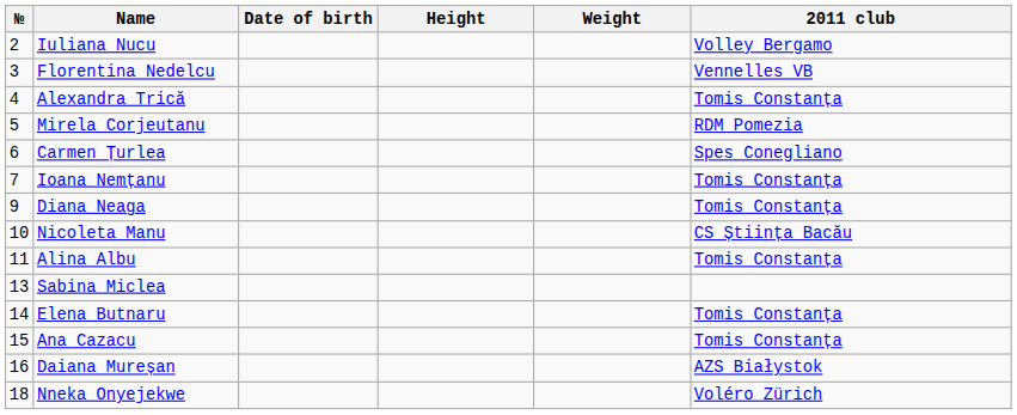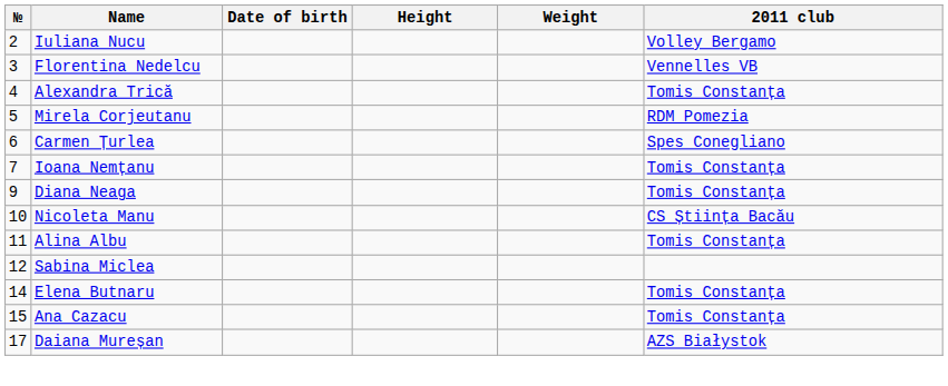 <table class=wikitable sortable style=font-size:100%; text-align:center;>
 <tr>
 <th>№</th>
 <th style=width:12em>Name</th>
 <th style=width:8em>Date of birth</th>
 <th style=width:9em>Height</th>
 <th style=width:9em>Weight</th>
 <th style=width:19em>2011 club</th>
 </tr>
 <tr>
 <td>2</td>
 <td><a href='#'>Iuliana Nucu</a></td>
 <td></td>
 <td></td>
 <td></td>
 <td> <a href='#'>Volley Bergamo</a></td>
 </tr>
 <tr>
 <td>3</td>
 <td><a href='#'>Florentina Nedelcu</a></td>
 <td></td>
 <td></td>
 <td></td>
 <td> <a href='#'>Vennelles VB</a></td>
 </tr>
 <tr>
 <td>4</td>
 <td><a href='#'>Alexandra Trică</a></td>
 <td></td>
 <td></td>
 <td></td>
 <td> <a href='#'>Tomis Constanța</a></td>
 </tr>
 <tr>
 <td>5</td>
 <td><a href='#'>Mirela Corjeutanu</a></td>
 <td></td>
 <td></td>
 <td></td>
 <td> <a href='#'>RDM Pomezia</a></td>
 </tr>
 <tr>
 <td>6</td>
 <td><a href='#'>Carmen Țurlea</a></td>
 <td></td>
 <td></td>
 <td></td>
 <td> <a href='#'>Spes Conegliano</a></td>
 </tr>
 <tr>
 <td>7</td>
 <td><a href='#'>Ioana Nemțanu</a></td>
 <td></td>
 <td></td>
 <td></td>
 <td> <a href='#'>Tomis Constanța</a></td>
 </tr>
 <tr>
 <td>9</td>
 <td><a href='#'>Diana Neaga</a></td>
 <td></td>
 <td></td>
 <td></td>
 <td> <a href='#'>Tomis Constanța</a></td>
 </tr>
 <tr>
 <td>10</td>
 <td><a href='#'>Nicoleta Manu</a></td>
 <td></td>
 <td></td>
 <td></td>
 <td> <a href='#'>CS Știința Bacău</a></td>
 </tr>
 <tr>
 <td>11</td>
 <td><a href='#'>Alina Albu</a></td>
 <td></td>
 <td></td>
 <td></td>
 <td> <a href='#'>Tomis Constanța</a></td>
 </tr>
 <tr>
-<td>13</td>
+<td>12</td>
 <td><a href='#'>Sabina Miclea</a></td>
 <td></td>
 <td></td>
 <td></td>
 <td></td>
 </tr>
 <tr>
 <td>14</td>
 <td><a href='#'>Elena Butnaru</a></td>
 <td></td>
 <td></td>
 <td></td>
 <td> <a href='#'>Tomis Constanța</a></td>
 </tr>
 <tr>
 <td>15</td>
 <td><a href='#'>Ana Cazacu</a></td>
 <td></td>
 <td></td>
 <td></td>
 <td> <a href='#'>Tomis Constanța</a></td>
 </tr>
 <tr>
-<td>16</td>
+<td>17</td>
 <td><a href='#'>Daiana Mureșan</a></td>
 <td></td>
 <td></td>
 <td></td>
 <td> <a href='#'>AZS Białystok</a></td>
 </tr>
-<tr>
-<td>18</td>
-<td><a href='#'>Nneka Onyejekwe</a></td>
-<td></td>
-<td></td>
-<td></td>
-<td> <a href='#'>Voléro Zürich</a></td>
-</tr>
 </table>
